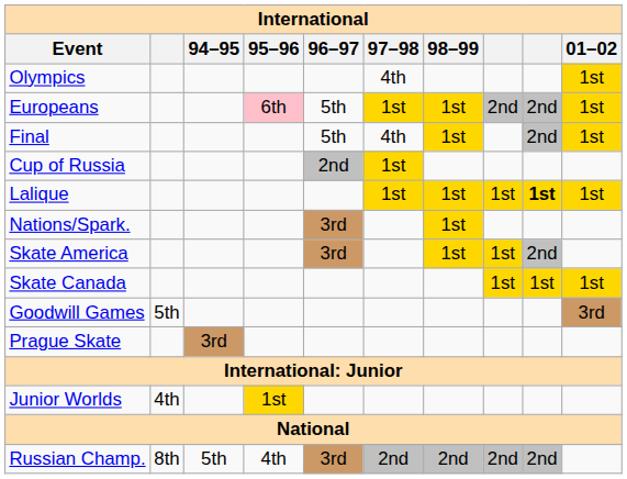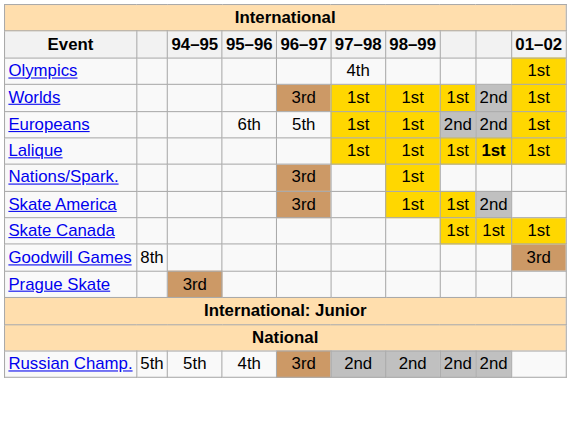 <table class="wikitable" style="text-align:center">
 <tr>
 <th colspan="10" style="background-color:#ffdead;">International</th>
 </tr>
 <tr>
 <th>Event</th>
 <th></th>
 <th>94–95</th>
 <th>95–96</th>
 <th>96–97</th>
 <th>97–98</th>
 <th>98–99</th>
 <th></th>
 <th></th>
 <th>01–02</th>
 </tr>
 <tr>
 <td align=left><a href='#'>Olympics</a></td>
 <td></td>
 <td></td>
 <td></td>
 <td></td>
 <td>4th</td>
 <td></td>
 <td></td>
 <td></td>
 <td bgcolor=gold>1st</td>
 </tr>
 <tr>
+<td align=left><a href='#'>Worlds</a></td>
+<td></td>
+<td></td>
+<td></td>
+<td bgcolor=cc9966>3rd</td>
+<td bgcolor=gold>1st</td>
+<td bgcolor=gold>1st</td>
+<td bgcolor=gold>1st</td>
+<td bgcolor=silver>2nd</td>
+<td bgcolor=gold>1st</td>
+</tr>
+<tr>
 <td align=left><a href='#'>Europeans</a></td>
 <td></td>
 <td></td>
-<td style="background: pink;">6th</td>
+<td>6th</td>
 <td>5th</td>
 <td bgcolor=gold>1st</td>
 <td bgcolor=gold>1st</td>
 <td bgcolor=silver>2nd</td>
 <td bgcolor=silver>2nd</td>
 <td bgcolor=gold>1st</td>
-</tr>
-<tr>
-<td align=left> <a href='#'>Final</a></td>
-<td></td>
-<td></td>
-<td></td>
-<td>5th</td>
-<td>4th</td>
-<td bgcolor=gold>1st</td>
-<td></td>
-<td bgcolor=silver>2nd</td>
-<td bgcolor=gold>1st</td>
-</tr>
-<tr>
-<td align=left> <a href='#'>Cup of Russia</a></td>
-<td></td>
-<td></td>
-<td></td>
-<td bgcolor=silver>2nd</td>
-<td bgcolor=gold>1st</td>
-<td></td>
-<td></td>
-<td></td>
-<td></td>
 </tr>
 <tr>
 <td align=left> <a href='#'>Lalique</a></td>
 <td></td>
 <td></td>
 <td></td>
 <td></td>
 <td bgcolor=gold>1st</td>
 <td bgcolor=gold>1st</td>
 <td bgcolor=gold>1st</td>
 <td bgcolor=gold><strong>1st</strong></td>
 <td bgcolor=gold>1st</td>
 </tr>
 <tr>
 <td align=left> <a href='#'>Nations/Spark.</a></td>
 <td></td>
 <td></td>
 <td></td>
 <td bgcolor=cc9966>3rd</td>
 <td></td>
 <td bgcolor=gold>1st</td>
 <td></td>
 <td></td>
 <td></td>
 </tr>
 <tr>
 <td align=left> <a href='#'>Skate America</a></td>
 <td></td>
 <td></td>
 <td></td>
 <td bgcolor=cc9966>3rd</td>
 <td></td>
 <td bgcolor=gold>1st</td>
 <td bgcolor=gold>1st</td>
 <td bgcolor=silver>2nd</td>
 <td></td>
 </tr>
 <tr>
 <td align=left> <a href='#'>Skate Canada</a></td>
 <td></td>
 <td></td>
 <td></td>
 <td></td>
 <td></td>
 <td></td>
 <td bgcolor=gold>1st</td>
 <td bgcolor=gold>1st</td>
 <td bgcolor=gold>1st</td>
 </tr>
 <tr>
 <td align=left><a href='#'>Goodwill Games</a></td>
-<td>5th</td>
+<td>8th</td>
 <td></td>
 <td></td>
 <td></td>
 <td></td>
 <td></td>
 <td></td>
 <td></td>
 <td bgcolor=cc9966>3rd</td>
 </tr>
 <tr>
 <td align=left><a href='#'>Prague Skate</a></td>
 <td></td>
 <td bgcolor=cc9966>3rd</td>
 <td></td>
 <td></td>
 <td></td>
 <td></td>
 <td></td>
 <td></td>
 <td></td>
 </tr>
 <tr>
 <th colspan="10" style="background-color:#ffdead;">International: Junior</th>
 </tr>
 <tr>
-<td align=left><a href='#'>Junior Worlds</a></td>
-<td>4th</td>
-<td></td>
-<td bgcolor=gold>1st</td>
-<td></td>
-<td></td>
-<td></td>
-<td></td>
-<td></td>
-<td></td>
-</tr>
-<tr>
 <th colspan="10" style="background-color:#ffdead;">National</th>
 </tr>
 <tr>
 <td align=left><a href='#'>Russian Champ.</a></td>
-<td>8th</td>
+<td>5th</td>
 <td>5th</td>
 <td>4th</td>
 <td bgcolor=cc9966>3rd</td>
 <td bgcolor=silver>2nd</td>
 <td bgcolor=silver>2nd</td>
 <td bgcolor=silver>2nd</td>
 <td bgcolor=silver>2nd</td>
 <td></td>
 </tr>
 </table>
